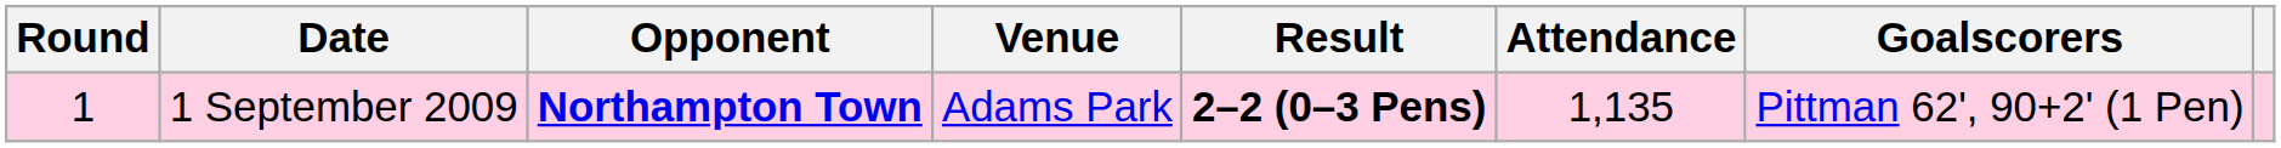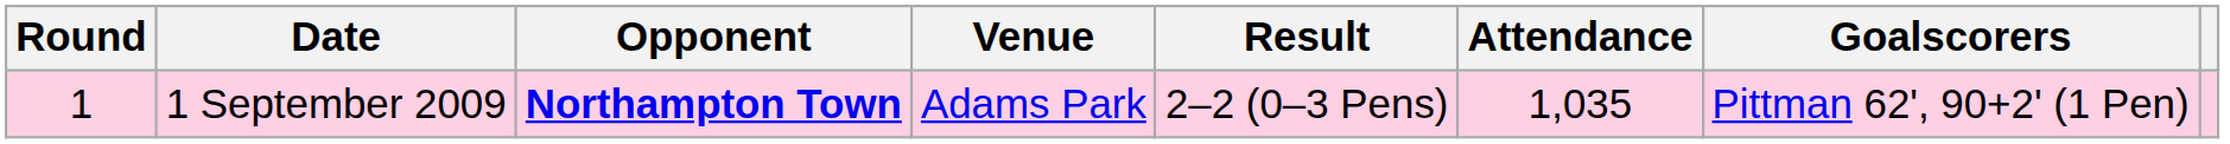 <table class="wikitable" style="text-align:center;">
 <tr>
 <th>Round</th>
 <th>Date</th>
 <th>Opponent</th>
 <th>Venue</th>
 <th>Result</th>
 <th>Attendance</th>
 <th>Goalscorers</th>
 <th></th>
 </tr>
 <tr style="background-color: #ffd0e3;">
 <td>1</td>
 <td>1 September 2009</td>
 <td><strong><a href='#'>Northampton Town</a></strong></td>
 <td><a href='#'>Adams Park</a></td>
-<td><strong>2–2 (0–3 Pens)</strong></td>
-<td>1,135</td>
+<td>2–2 (0–3 Pens)</td>
+<td>1,035</td>
 <td><a href='#'>Pittman</a> 62', 90+2' (1 Pen)</td>
 <td></td>
 </tr>
 </table>
